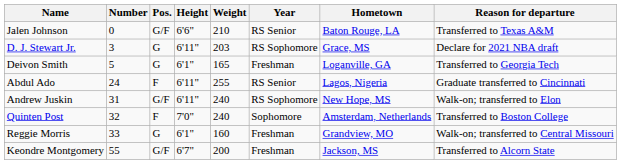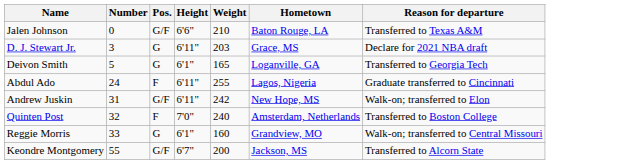 <table class="wikitable sortable" border="1">
 <tr>
 <th>Name</th>
 <th>Number</th>
 <th>Pos.</th>
 <th>Height</th>
 <th>Weight</th>
-<th>Year</th>
 <th>Hometown</th>
 <th class="unsortable">Reason for departure</th>
 </tr>
 <tr>
 <td>Jalen Johnson</td>
 <td>0</td>
 <td>G/F</td>
 <td>6'6"</td>
 <td>210</td>
-<td>RS Senior</td>
 <td><a href='#'>Baton Rouge, LA</a></td>
 <td>Transferred to <a href='#'>Texas A&M</a></td>
 </tr>
 <tr>
 <td><a href='#'>D. J. Stewart Jr.</a></td>
 <td>3</td>
 <td>G</td>
 <td>6'11"</td>
 <td>203</td>
-<td>RS Sophomore</td>
 <td><a href='#'>Grace, MS</a></td>
 <td>Declare for <a href='#'>2021 NBA draft</a></td>
 </tr>
 <tr>
 <td>Deivon Smith</td>
 <td>5</td>
 <td>G</td>
 <td>6'1"</td>
 <td>165</td>
-<td>Freshman</td>
 <td><a href='#'>Loganville, GA</a></td>
 <td>Transferred to <a href='#'>Georgia Tech</a></td>
 </tr>
 <tr>
 <td>Abdul Ado</td>
 <td>24</td>
 <td>F</td>
 <td>6'11"</td>
 <td>255</td>
-<td>RS Senior</td>
 <td><a href='#'>Lagos, Nigeria</a></td>
 <td>Graduate transferred to <a href='#'>Cincinnati</a></td>
 </tr>
 <tr>
 <td>Andrew Juskin</td>
 <td>31</td>
 <td>G/F</td>
 <td>6'11"</td>
-<td>240</td>
-<td>RS Sophomore</td>
+<td>242</td>
 <td><a href='#'>New Hope, MS</a></td>
 <td>Walk-on; transferred to <a href='#'>Elon</a></td>
 </tr>
 <tr>
 <td><a href='#'>Quinten Post</a></td>
 <td>32</td>
 <td>F</td>
 <td>7'0"</td>
 <td>240</td>
-<td>Sophomore</td>
 <td><a href='#'>Amsterdam, Netherlands</a></td>
 <td>Transferred to <a href='#'>Boston College</a></td>
 </tr>
 <tr>
 <td>Reggie Morris</td>
 <td>33</td>
 <td>G</td>
 <td>6'1"</td>
 <td>160</td>
-<td>Freshman</td>
 <td><a href='#'>Grandview, MO</a></td>
 <td>Walk-on; transferred to <a href='#'>Central Missouri</a></td>
 </tr>
 <tr>
 <td>Keondre Montgomery</td>
 <td>55</td>
 <td>G/F</td>
 <td>6'7"</td>
 <td>200</td>
-<td>Freshman</td>
 <td><a href='#'>Jackson, MS</a></td>
 <td>Transferred to <a href='#'>Alcorn State</a></td>
 </tr>
 </table>
